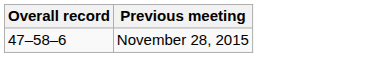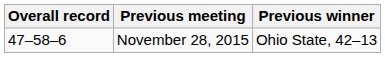 <table class="wikitable">
 <tr>
 <th>Overall record</th>
 <th>Previous meeting</th>
+<th>Previous winner</th>
 </tr>
 <tr>
 <td>47–58–6</td>
 <td>November 28, 2015</td>
+<td>Ohio State, 42–13</td>
 </tr>
 </table>
